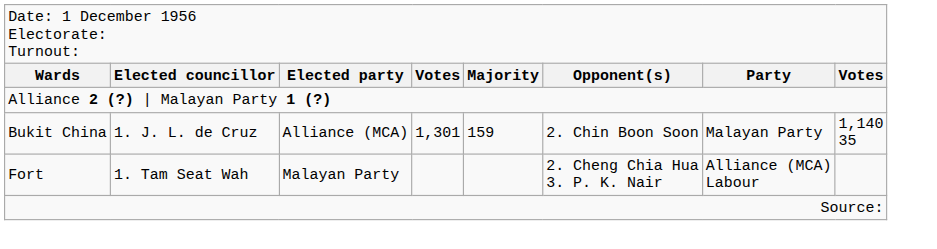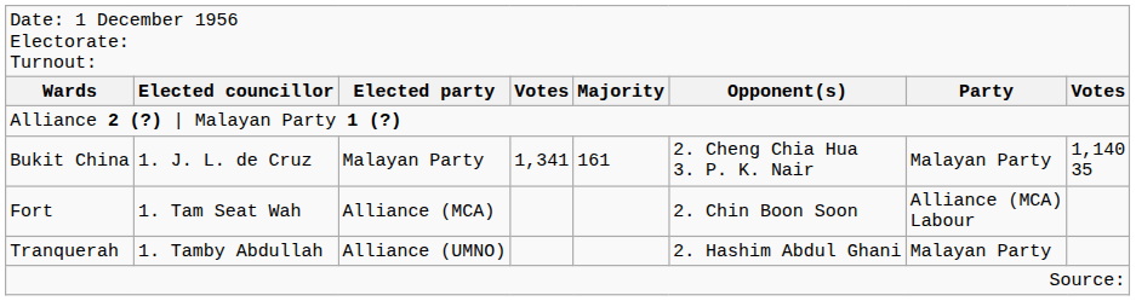 <table class=wikitable>
 <tr>
 <td colspan=8>Date: 1 December 1956<br>Electorate: <br>Turnout:</td>
 </tr>
 <tr>
 <th>Wards</th>
 <th>Elected councillor</th>
 <th>Elected party</th>
 <th>Votes</th>
 <th>Majority</th>
 <th>Opponent(s)</th>
 <th>Party</th>
 <th>Votes</th>
 </tr>
 <tr>
 <td colspan=8>Alliance <strong>2 (?)</strong> | Malayan Party <strong>1 (?)</strong> </td>
 </tr>
 <tr>
 <td>Bukit China</td>
 <td>1. J. L. de Cruz</td>
-<td>Alliance (MCA)</td>
-<td>1,301</td>
-<td>159</td>
-<td>2. Chin Boon Soon</td>
+<td>Malayan Party</td>
+<td>1,341</td>
+<td>161</td>
+<td>2. Cheng Chia Hua<br>3. P. K. Nair</td>
 <td>Malayan Party</td>
 <td>1,140<br>35</td>
 </tr>
 <tr>
 <td>Fort</td>
 <td>1. Tam Seat Wah</td>
-<td>Malayan Party</td>
+<td>Alliance (MCA)</td>
 <td></td>
 <td></td>
-<td>2. Cheng Chia Hua<br>3. P. K. Nair</td>
+<td>2. Chin Boon Soon</td>
 <td>Alliance (MCA)<br>Labour</td>
+<td></td>
+</tr>
+<tr>
+<td>Tranquerah</td>
+<td>1. Tamby Abdullah</td>
+<td>Alliance (UMNO)</td>
+<td></td>
+<td></td>
+<td>2. Hashim Abdul Ghani</td>
+<td>Malayan Party</td>
 <td></td>
 </tr>
 <tr>
 <td colspan=8 align=right>Source: <br></td>
 </tr>
 </table>
